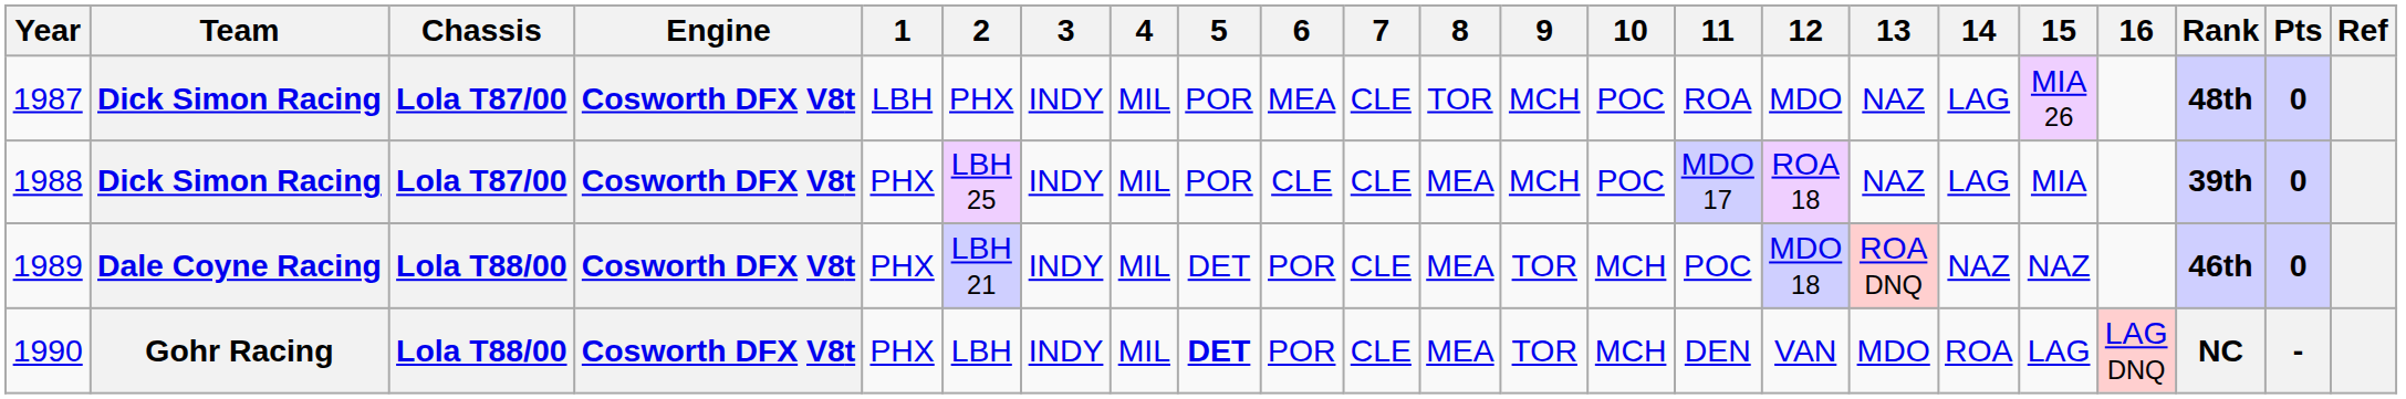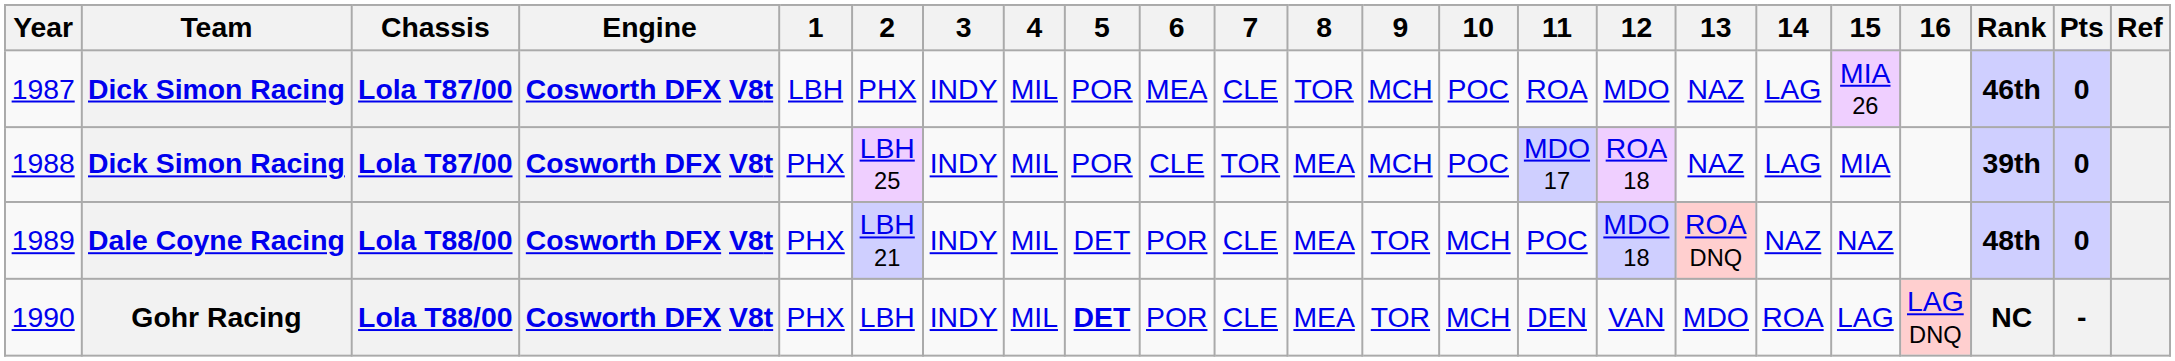 <table class="wikitable" style="text-align:center; font-size:90%">
 <tr>
 <th>Year</th>
 <th>Team</th>
 <th>Chassis</th>
 <th>Engine</th>
 <th>1</th>
 <th>2</th>
 <th>3</th>
 <th>4</th>
 <th>5</th>
 <th>6</th>
 <th>7</th>
 <th>8</th>
 <th>9</th>
 <th>10</th>
 <th>11</th>
 <th>12</th>
 <th>13</th>
 <th>14</th>
 <th>15</th>
 <th>16</th>
 <th>Rank</th>
 <th>Pts</th>
 <th>Ref</th>
 </tr>
 <tr>
 <td><a href='#'>1987</a></td>
 <th><a href='#'>Dick Simon Racing</a></th>
 <th><a href='#'>Lola T87/00</a></th>
 <th><a href='#'>Cosworth DFX</a> <a href='#'>V8</a><a href='#'>t</a></th>
 <td><a href='#'>LBH</a></td>
 <td><a href='#'>PHX</a></td>
 <td><a href='#'>INDY</a></td>
 <td><a href='#'>MIL</a></td>
 <td><a href='#'>POR</a></td>
 <td><a href='#'>MEA</a></td>
 <td><a href='#'>CLE</a></td>
 <td><a href='#'>TOR</a></td>
 <td><a href='#'>MCH</a></td>
 <td><a href='#'>POC</a></td>
 <td><a href='#'>ROA</a></td>
 <td><a href='#'>MDO</a></td>
 <td><a href='#'>NAZ</a></td>
 <td><a href='#'>LAG</a></td>
 <td style="background:#EFCFFF;"><a href='#'>MIA</a><br><small>26</small></td>
 <td></td>
-<th style="background:#CFCFFF;">48th</th>
+<th style="background:#CFCFFF;">46th</th>
 <th style="background:#CFCFFF;">0</th>
 <th></th>
 </tr>
 <tr>
 <td><a href='#'>1988</a></td>
 <th><a href='#'>Dick Simon Racing</a></th>
 <th><a href='#'>Lola T87/00</a></th>
 <th><a href='#'>Cosworth DFX</a> <a href='#'>V8</a><a href='#'>t</a></th>
 <td><a href='#'>PHX</a></td>
 <td style="background:#EFCFFF;"><a href='#'>LBH</a><br><small>25</small></td>
 <td><a href='#'>INDY</a></td>
 <td><a href='#'>MIL</a></td>
 <td><a href='#'>POR</a></td>
 <td><a href='#'>CLE</a></td>
-<td><a href='#'>CLE</a></td>
+<td><a href='#'>TOR</a></td>
 <td><a href='#'>MEA</a></td>
 <td><a href='#'>MCH</a></td>
 <td><a href='#'>POC</a></td>
 <td style="background:#CFCFFF;"><a href='#'>MDO</a><br><small>17</small></td>
 <td style="background:#EFCFFF;"><a href='#'>ROA</a><br><small>18</small></td>
 <td><a href='#'>NAZ</a></td>
 <td><a href='#'>LAG</a></td>
 <td><a href='#'>MIA</a></td>
 <td></td>
 <th style="background:#CFCFFF;">39th</th>
 <th style="background:#CFCFFF;">0</th>
 <th></th>
 </tr>
 <tr>
 <td><a href='#'>1989</a></td>
 <th><a href='#'>Dale Coyne Racing</a></th>
 <th><a href='#'>Lola T88/00</a></th>
 <th><a href='#'>Cosworth DFX</a> <a href='#'>V8</a><a href='#'>t</a></th>
 <td><a href='#'>PHX</a></td>
 <td style="background:#CFCFFF;"><a href='#'>LBH</a><br><small>21</small></td>
 <td><a href='#'>INDY</a></td>
 <td><a href='#'>MIL</a></td>
 <td><a href='#'>DET</a></td>
 <td><a href='#'>POR</a></td>
 <td><a href='#'>CLE</a></td>
 <td><a href='#'>MEA</a></td>
 <td><a href='#'>TOR</a></td>
 <td><a href='#'>MCH</a></td>
 <td><a href='#'>POC</a></td>
 <td style="background:#CFCFFF;"><a href='#'>MDO</a><br><small>18</small></td>
 <td style="background:#FFCFCF;"><a href='#'>ROA</a><br><small>DNQ</small></td>
 <td><a href='#'>NAZ</a></td>
 <td><a href='#'>NAZ</a></td>
 <td></td>
-<th style="background:#CFCFFF;">46th</th>
+<th style="background:#CFCFFF;">48th</th>
 <th style="background:#CFCFFF;">0</th>
 <th></th>
 </tr>
 <tr>
 <td><a href='#'>1990</a></td>
 <th>Gohr Racing</th>
 <th><a href='#'>Lola T88/00</a></th>
 <th><a href='#'>Cosworth DFX</a> <a href='#'>V8</a><a href='#'>t</a></th>
 <td><a href='#'>PHX</a></td>
 <td><a href='#'>LBH</a></td>
 <td><a href='#'>INDY</a></td>
 <td><a href='#'>MIL</a></td>
 <td><strong><a href='#'>DET</a></strong></td>
 <td><a href='#'>POR</a></td>
 <td><a href='#'>CLE</a></td>
 <td><a href='#'>MEA</a></td>
 <td><a href='#'>TOR</a></td>
 <td><a href='#'>MCH</a></td>
 <td><a href='#'>DEN</a></td>
 <td><a href='#'>VAN</a></td>
 <td><a href='#'>MDO</a></td>
 <td><a href='#'>ROA</a></td>
 <td><a href='#'>LAG</a></td>
 <td style="background:#FFCFCF;"><a href='#'>LAG</a><br><small>DNQ</small></td>
 <th>NC</th>
 <th>-</th>
 <th></th>
 </tr>
 </table>
